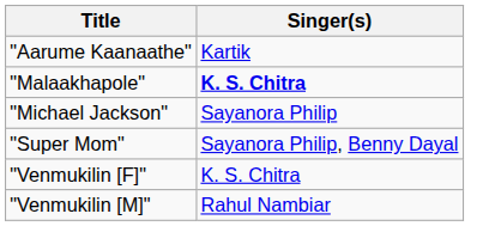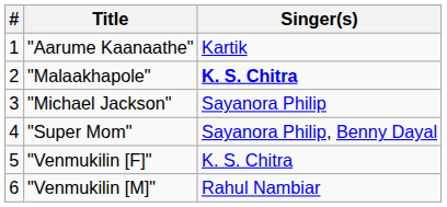 <table class="wikitable" style="font-size:95%;">
 <tr>
+<th>#</th>
 <th>Title</th>
 <th>Singer(s)</th>
 </tr>
 <tr>
+<td>1</td>
 <td>"Aarume Kaanaathe"</td>
 <td><a href='#'>Kartik</a></td>
 </tr>
 <tr>
+<td>2</td>
 <td>"Malaakhapole"</td>
 <td><strong><a href='#'>K. S. Chitra</a></strong></td>
 </tr>
 <tr>
+<td>3</td>
 <td>"Michael Jackson"</td>
 <td><a href='#'>Sayanora Philip</a></td>
 </tr>
 <tr>
+<td>4</td>
 <td>"Super Mom"</td>
 <td><a href='#'>Sayanora Philip</a>, <a href='#'>Benny Dayal</a></td>
 </tr>
 <tr>
+<td>5</td>
 <td>"Venmukilin [F]"</td>
 <td><a href='#'>K. S. Chitra</a></td>
 </tr>
 <tr>
+<td>6</td>
 <td>"Venmukilin [M]"</td>
 <td><a href='#'>Rahul Nambiar</a></td>
 </tr>
 </table>
